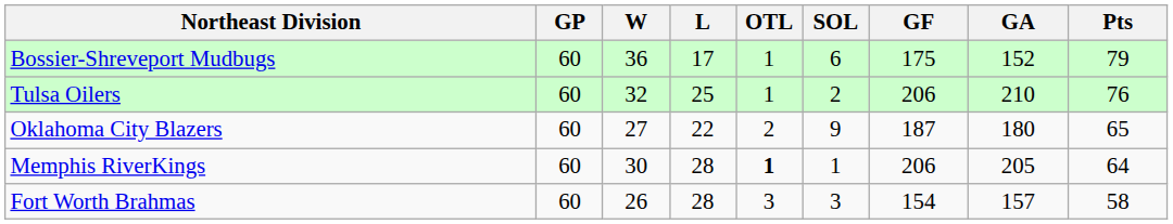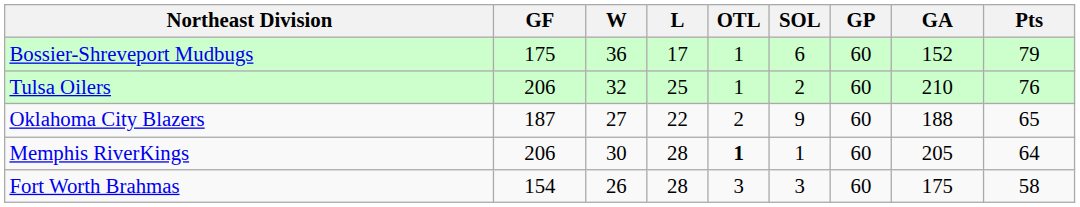 <table class="wikitable">
 <tr>
 <th width="40%" bgcolor="#e0e0e0">Northeast Division</th>
-<th width="5%" bgcolor="#e0e0e0">GP</th>
+<th width="7.5%" bgcolor="#e0e0e0">GF</th>
 <th width="5%" bgcolor="#e0e0e0">W</th>
 <th width="5%" bgcolor="#e0e0e0">L</th>
 <th width="5%" bgcolor="#e0e0e0">OTL</th>
 <th width="5%" bgcolor="#e0e0e0">SOL</th>
-<th width="7.5%" bgcolor="#e0e0e0">GF</th>
+<th width="5%" bgcolor="#e0e0e0">GP</th>
 <th width="7.5%" bgcolor="#e0e0e0">GA</th>
 <th width="7.5%" bgcolor="#e0e0e0">Pts</th>
 </tr>
 <tr align="center" bgcolor="#CCFFCC">
 <td align="left"><a href='#'>Bossier-Shreveport Mudbugs</a></td>
-<td>60</td>
+<td>175</td>
 <td>36</td>
 <td>17</td>
 <td>1</td>
 <td>6</td>
-<td>175</td>
+<td>60</td>
 <td>152</td>
 <td>79</td>
 </tr>
 <tr align="center" bgcolor="#CCFFCC">
 <td align="left"><a href='#'>Tulsa Oilers</a></td>
-<td>60</td>
+<td>206</td>
 <td>32</td>
 <td>25</td>
 <td>1</td>
 <td>2</td>
-<td>206</td>
+<td>60</td>
 <td>210</td>
 <td>76</td>
 </tr>
 <tr align="center">
 <td align="left"><a href='#'>Oklahoma City Blazers</a></td>
-<td>60</td>
+<td>187</td>
 <td>27</td>
 <td>22</td>
 <td>2</td>
 <td>9</td>
-<td>187</td>
-<td>180</td>
+<td>60</td>
+<td>188</td>
 <td>65</td>
 </tr>
 <tr align="center">
 <td align="left"><a href='#'>Memphis RiverKings</a></td>
-<td>60</td>
+<td>206</td>
 <td>30</td>
 <td>28</td>
 <td><strong>1</strong></td>
 <td>1</td>
-<td>206</td>
+<td>60</td>
 <td>205</td>
 <td>64</td>
 </tr>
 <tr align="center">
 <td align="left"><a href='#'>Fort Worth Brahmas</a></td>
-<td>60</td>
+<td>154</td>
 <td>26</td>
 <td>28</td>
 <td>3</td>
 <td>3</td>
-<td>154</td>
-<td>157</td>
+<td>60</td>
+<td>175</td>
 <td>58</td>
 </tr>
 </table>
